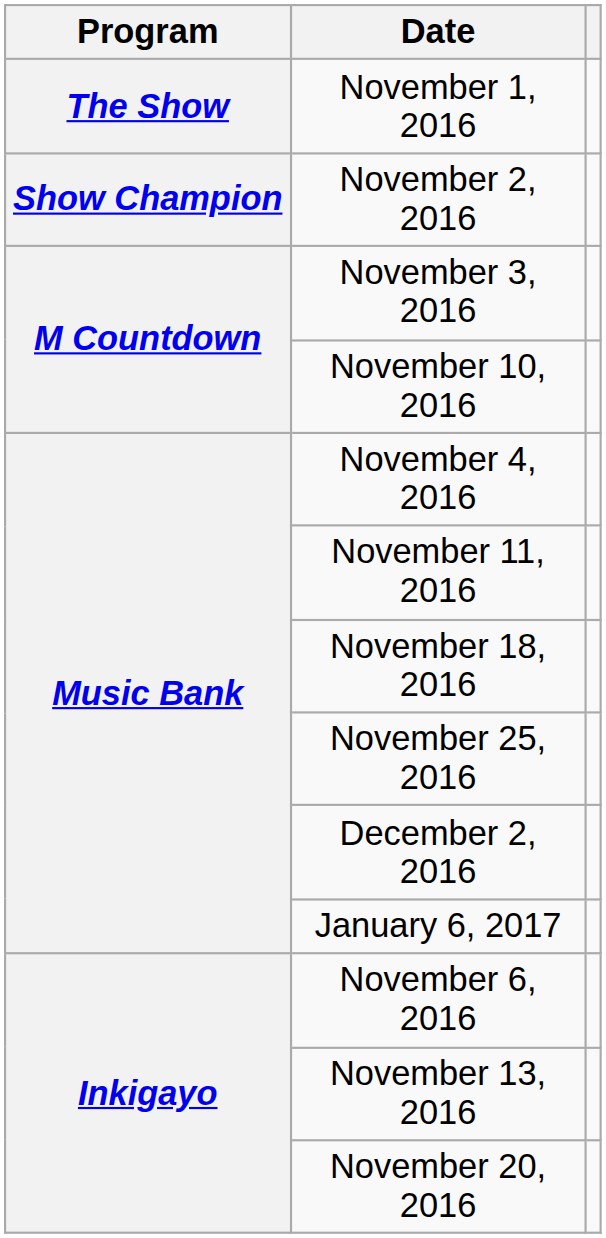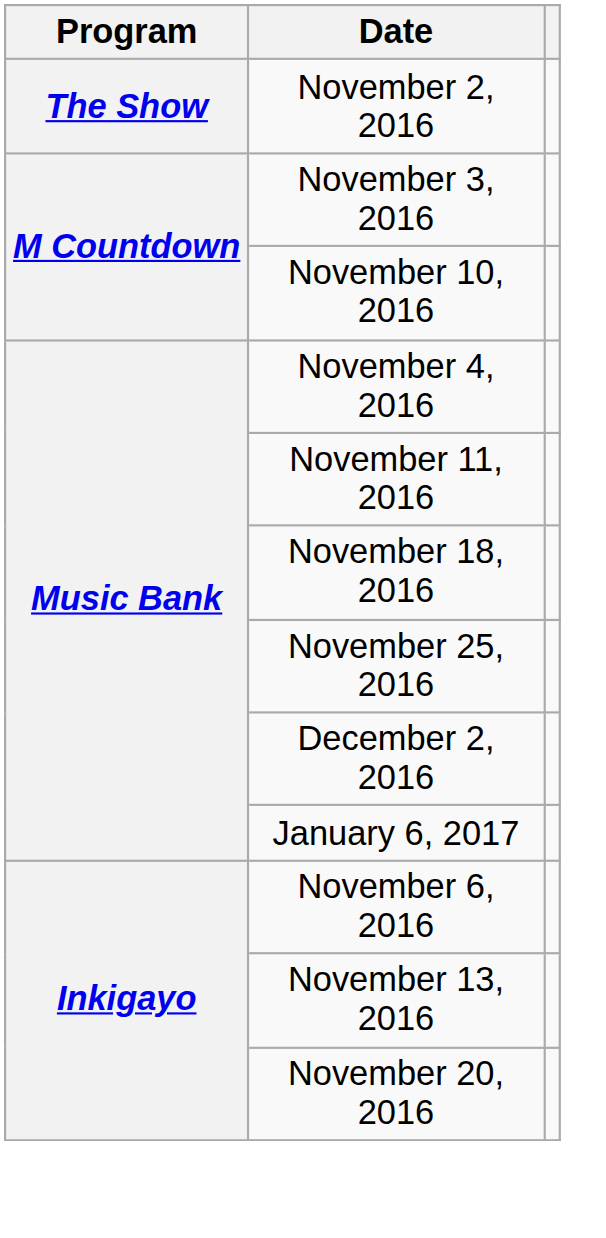 <table class="wikitable sortable plainrowheaders" style="text-align:center">
 <tr>
 <th>Program</th>
 <th width="130">Date</th>
 <th class="unsortable"></th>
 </tr>
 <tr>
 <th scope="row"><em><a href='#'>The Show</a></em></th>
-<td>November 1, 2016</td>
-<td></td>
-</tr>
-<tr>
-<th scope="row"><em><a href='#'>Show Champion</a></em></th>
 <td>November 2, 2016</td>
 <td></td>
 </tr>
 <tr>
 <th rowspan="2" scope="row"><em><a href='#'>M Countdown</a></em></th>
 <td>November 3, 2016</td>
 <td></td>
 </tr>
 <tr>
 <td>November 10, 2016</td>
 <td></td>
 </tr>
 <tr>
 <th rowspan="6" scope="row"><em><a href='#'>Music Bank</a></em></th>
 <td>November 4, 2016</td>
 <td></td>
 </tr>
 <tr>
 <td>November 11, 2016</td>
 <td></td>
 </tr>
 <tr>
 <td>November 18, 2016</td>
 <td></td>
 </tr>
 <tr>
 <td>November 25, 2016</td>
 <td></td>
 </tr>
 <tr>
 <td>December 2, 2016</td>
 <td></td>
 </tr>
 <tr>
 <td>January 6, 2017</td>
 <td></td>
 </tr>
 <tr>
 <th rowspan="3" scope="row"><em><a href='#'>Inkigayo</a></em></th>
 <td>November 6, 2016</td>
 <td></td>
 </tr>
 <tr>
 <td>November 13, 2016</td>
 <td></td>
 </tr>
 <tr>
 <td>November 20, 2016</td>
 <td></td>
 </tr>
 </table>
